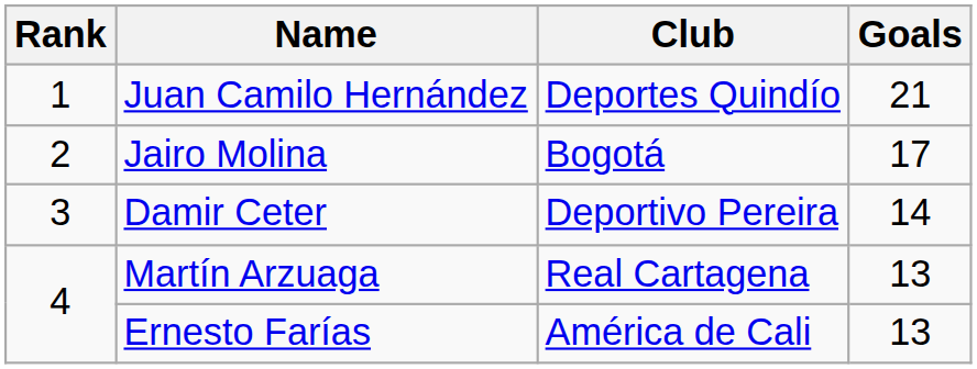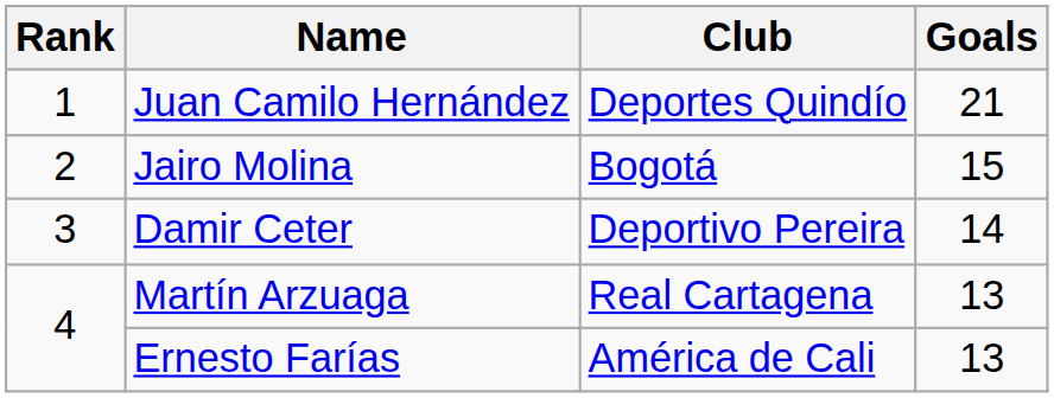 <table class="wikitable" border="1">
 <tr>
 <th>Rank</th>
 <th>Name</th>
 <th>Club</th>
 <th>Goals</th>
 </tr>
 <tr>
 <td align=center>1</td>
 <td> <a href='#'>Juan Camilo Hernández</a></td>
 <td><a href='#'>Deportes Quindío</a></td>
 <td align=center>21</td>
 </tr>
 <tr>
 <td align=center>2</td>
 <td> <a href='#'>Jairo Molina</a></td>
 <td><a href='#'>Bogotá</a></td>
-<td align=center>17</td>
+<td align=center>15</td>
 </tr>
 <tr>
 <td align=center>3</td>
 <td> <a href='#'>Damir Ceter</a></td>
 <td><a href='#'>Deportivo Pereira</a></td>
 <td align=center>14</td>
 </tr>
 <tr>
 <td rowspan=2 align=center>4</td>
 <td> <a href='#'>Martín Arzuaga</a></td>
 <td><a href='#'>Real Cartagena</a></td>
 <td align=center>13</td>
 </tr>
 <tr>
 <td> <a href='#'>Ernesto Farías</a></td>
 <td><a href='#'>América de Cali</a></td>
 <td align=center>13</td>
 </tr>
 </table>
